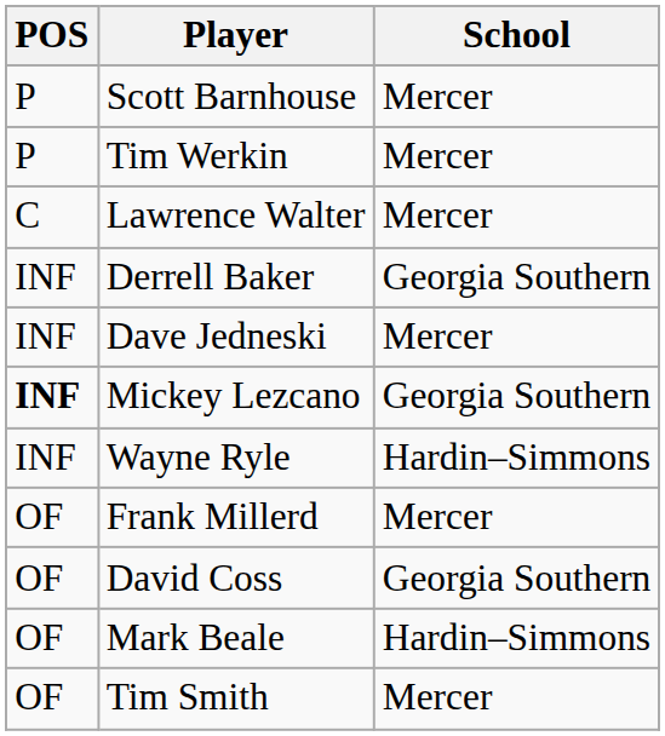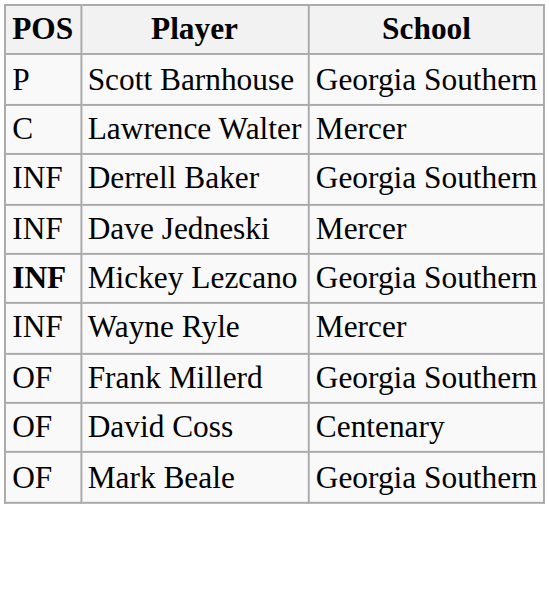 <table class=wikitable>
 <tr>
 <th>POS</th>
 <th>Player</th>
 <th>School</th>
 </tr>
 <tr>
 <td>P</td>
 <td>Scott Barnhouse</td>
-<td>Mercer</td>
-</tr>
-<tr>
-<td>P</td>
-<td>Tim Werkin</td>
-<td>Mercer</td>
+<td>Georgia Southern</td>
 </tr>
 <tr>
 <td>C</td>
 <td>Lawrence Walter</td>
 <td>Mercer</td>
 </tr>
 <tr>
 <td>INF</td>
 <td>Derrell Baker</td>
 <td>Georgia Southern</td>
 </tr>
 <tr>
 <td>INF</td>
 <td>Dave Jedneski</td>
 <td>Mercer</td>
 </tr>
 <tr>
 <td><strong>INF</strong></td>
 <td>Mickey Lezcano</td>
 <td>Georgia Southern</td>
 </tr>
 <tr>
 <td>INF</td>
 <td>Wayne Ryle</td>
-<td>Hardin–Simmons</td>
+<td>Mercer</td>
 </tr>
 <tr>
 <td>OF</td>
 <td>Frank Millerd</td>
-<td>Mercer</td>
+<td>Georgia Southern</td>
 </tr>
 <tr>
 <td>OF</td>
 <td>David Coss</td>
-<td>Georgia Southern</td>
+<td>Centenary</td>
 </tr>
 <tr>
 <td>OF</td>
 <td>Mark Beale</td>
-<td>Hardin–Simmons</td>
-</tr>
-<tr>
-<td>OF</td>
-<td>Tim Smith</td>
-<td>Mercer</td>
+<td>Georgia Southern</td>
 </tr>
 </table>
